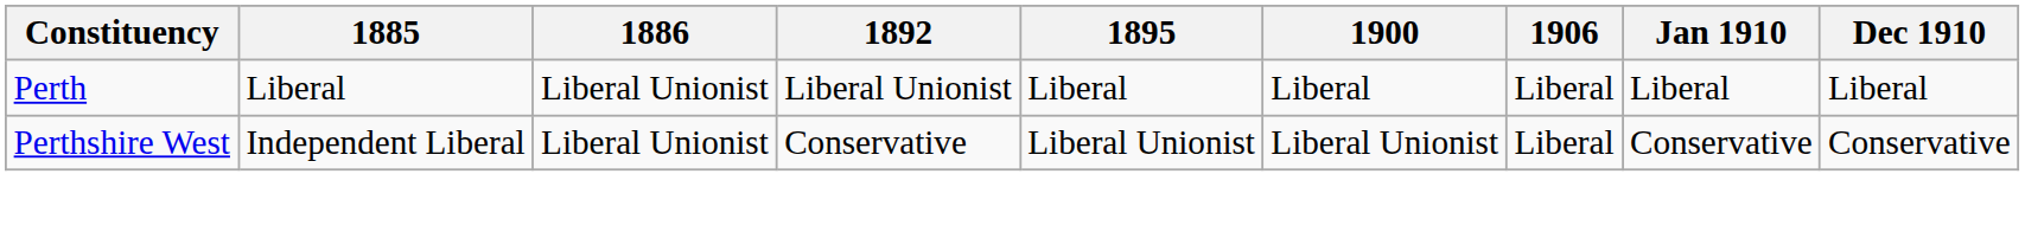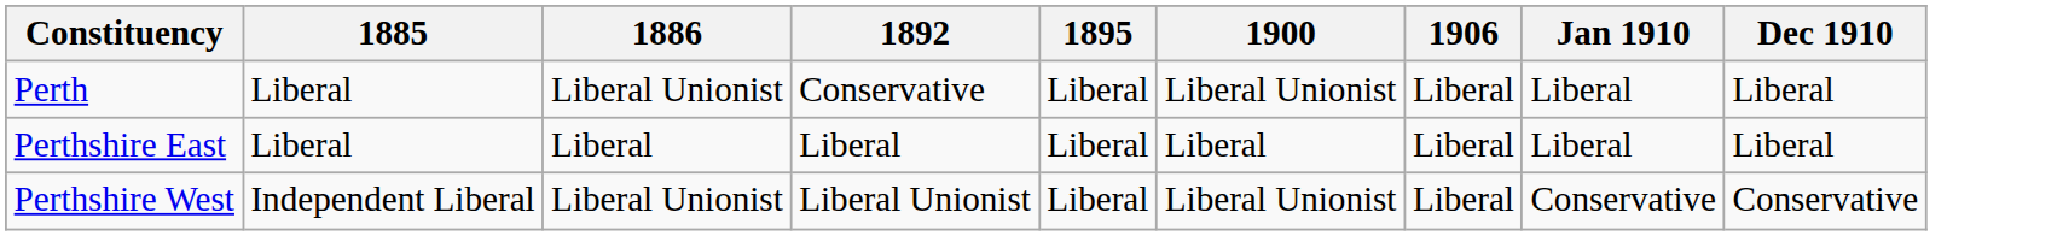 <table class="wikitable sortable">
 <tr>
 <th>Constituency</th>
 <th>1885</th>
 <th>1886</th>
 <th>1892</th>
 <th>1895</th>
 <th>1900</th>
 <th>1906</th>
 <th>Jan 1910</th>
 <th>Dec 1910</th>
 </tr>
 <tr>
 <td><a href='#'>Perth</a></td>
 <td bgcolor=>Liberal</td>
 <td bgcolor=>Liberal Unionist</td>
+<td bgcolor=>Conservative</td>
+<td bgcolor=>Liberal</td>
 <td bgcolor=>Liberal Unionist</td>
+<td bgcolor=>Liberal</td>
+<td bgcolor=>Liberal</td>
+<td bgcolor=>Liberal</td>
+</tr>
+<tr>
+<td><a href='#'>Perthshire East</a></td>
+<td bgcolor=>Liberal</td>
+<td bgcolor=>Liberal</td>
+<td bgcolor=>Liberal</td>
 <td bgcolor=>Liberal</td>
 <td bgcolor=>Liberal</td>
 <td bgcolor=>Liberal</td>
 <td bgcolor=>Liberal</td>
 <td bgcolor=>Liberal</td>
 </tr>
 <tr>
 <td><a href='#'>Perthshire West</a></td>
 <td bgcolor=>Independent Liberal</td>
 <td bgcolor=>Liberal Unionist</td>
-<td bgcolor=>Conservative</td>
 <td bgcolor=>Liberal Unionist</td>
+<td bgcolor=>Liberal</td>
 <td bgcolor=>Liberal Unionist</td>
 <td bgcolor=>Liberal</td>
 <td bgcolor=>Conservative</td>
 <td bgcolor=>Conservative</td>
 </tr>
 </table>
